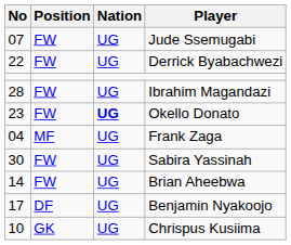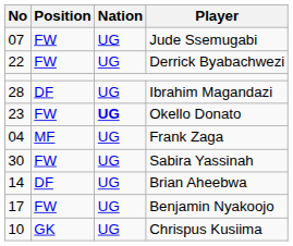 <table class="wikitable">
 <tr>
 <th>No</th>
 <th>Position</th>
 <th>Nation</th>
 <th>Player</th>
 </tr>
 <tr>
 <td>07</td>
 <td><a href='#'>FW</a></td>
 <td><a href='#'>UG</a></td>
 <td>Jude Ssemugabi</td>
 </tr>
 <tr>
 <td>22</td>
 <td><a href='#'>FW</a></td>
 <td><a href='#'>UG</a></td>
 <td>Derrick Byabachwezi</td>
 </tr>
 <tr>
 <td></td>
 <td></td>
 </tr>
 <tr>
 <td>28</td>
-<td><a href='#'>FW</a></td>
+<td><a href='#'>DF</a></td>
 <td><a href='#'>UG</a></td>
 <td>Ibrahim Magandazi</td>
 </tr>
 <tr>
 <td>23</td>
 <td><a href='#'>FW</a></td>
 <td><strong><a href='#'>UG</a></strong></td>
 <td>Okello Donato</td>
 </tr>
 <tr>
 <td>04</td>
 <td><a href='#'>MF</a></td>
 <td><a href='#'>UG</a></td>
 <td>Frank Zaga</td>
 </tr>
 <tr>
 <td>30</td>
 <td><a href='#'>FW</a></td>
 <td><a href='#'>UG</a></td>
 <td>Sabira Yassinah</td>
 </tr>
 <tr>
 <td>14</td>
-<td><a href='#'>FW</a></td>
+<td><a href='#'>DF</a></td>
 <td><a href='#'>UG</a></td>
 <td>Brian Aheebwa</td>
 </tr>
 <tr>
 <td>17</td>
-<td><a href='#'>DF</a></td>
+<td><a href='#'>FW</a></td>
 <td><a href='#'>UG</a></td>
 <td>Benjamin Nyakoojo</td>
 </tr>
 <tr>
 <td>10</td>
 <td><a href='#'>GK</a></td>
 <td><a href='#'>UG</a></td>
 <td>Chrispus Kusiima</td>
 </tr>
 </table>
